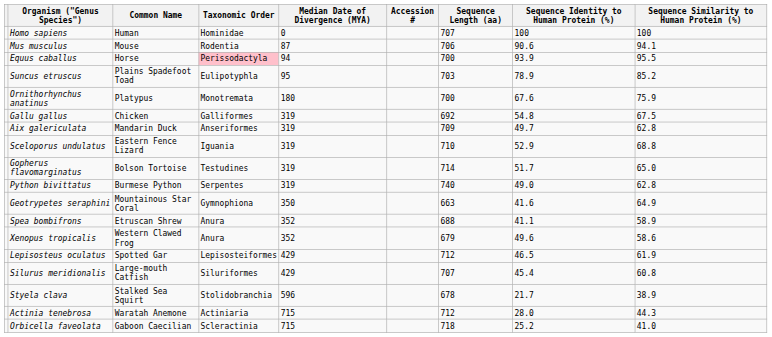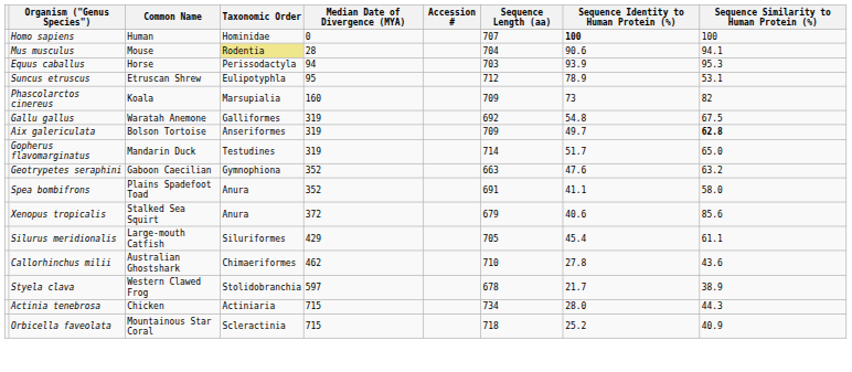 <table class="wikitable mw-collapsible">
 <tr>
 <th></th>
 <th>Organism ("Genus Species")</th>
 <th>Common Name</th>
 <th>Taxonomic Order</th>
 <th>Median Date of Divergence (MYA)</th>
 <th>Accession #</th>
 <th>Sequence Length (aa)</th>
 <th>Sequence Identity to Human Protein (%)</th>
 <th>Sequence Similarity to Human Protein (%)</th>
 </tr>
 <tr>
 <td></td>
 <td><em>Homo sapiens</em></td>
 <td>Human</td>
 <td>Hominidae</td>
 <td>0</td>
 <td></td>
 <td>707</td>
-<td>100</td>
+<td><strong>100</strong></td>
 <td>100</td>
 </tr>
 <tr>
 <td></td>
 <td><em>Mus musculus</em></td>
 <td>Mouse</td>
-<td>Rodentia</td>
-<td>87</td>
+<td style="background: khaki;">Rodentia</td>
+<td>28</td>
 <td></td>
-<td>706</td>
+<td>704</td>
 <td>90.6</td>
 <td>94.1</td>
 </tr>
 <tr>
 <td></td>
 <td><em>Equus caballus</em></td>
 <td>Horse</td>
-<td style="background: pink;">Perissodactyla</td>
+<td>Perissodactyla</td>
 <td>94</td>
 <td></td>
-<td>700</td>
+<td>703</td>
 <td>93.9</td>
-<td>95.5</td>
+<td>95.3</td>
 </tr>
 <tr>
 <td></td>
 <td><em>Suncus etruscus</em></td>
-<td>Plains Spadefoot Toad</td>
+<td>Etruscan Shrew</td>
 <td>Eulipotyphla</td>
 <td>95</td>
 <td></td>
-<td>703</td>
+<td>712</td>
 <td>78.9</td>
-<td>85.2</td>
+<td>53.1</td>
 </tr>
 <tr>
 <td></td>
-<td><em>Ornithorhynchus anatinus</em></td>
-<td>Platypus</td>
-<td>Monotremata</td>
-<td>180</td>
+<td><em>Phascolarctos cinereus</em></td>
+<td>Koala</td>
+<td>Marsupialia</td>
+<td>160</td>
 <td></td>
-<td>700</td>
-<td>67.6</td>
-<td>75.9</td>
+<td>709</td>
+<td>73</td>
+<td>82</td>
 </tr>
 <tr>
 <td></td>
 <td><em>Gallu gallus</em></td>
-<td>Chicken</td>
+<td>Waratah Anemone</td>
 <td>Galliformes</td>
 <td>319</td>
 <td></td>
 <td>692</td>
 <td>54.8</td>
 <td>67.5</td>
 </tr>
 <tr>
 <td></td>
 <td><em>Aix galericulata</em></td>
-<td>Mandarin Duck</td>
+<td>Bolson Tortoise</td>
 <td>Anseriformes</td>
 <td>319</td>
 <td></td>
 <td>709</td>
 <td>49.7</td>
-<td>62.8</td>
-</tr>
-<tr>
-<td></td>
-<td><em>Sceloporus undulatus</em></td>
-<td>Eastern Fence Lizard</td>
-<td>Iguania</td>
-<td>319</td>
-<td></td>
-<td>710</td>
-<td>52.9</td>
-<td>68.8</td>
+<td><strong>62.8</strong></td>
 </tr>
 <tr>
 <td></td>
 <td><em>Gopherus flavomarginatus</em></td>
-<td>Bolson Tortoise</td>
+<td>Mandarin Duck</td>
 <td>Testudines</td>
 <td>319</td>
 <td></td>
 <td>714</td>
 <td>51.7</td>
 <td>65.0</td>
 </tr>
 <tr>
 <td></td>
-<td><em>Python bivittatus</em></td>
-<td>Burmese Python</td>
-<td>Serpentes</td>
-<td>319</td>
-<td></td>
-<td>740</td>
-<td>49.0</td>
-<td>62.8</td>
-</tr>
-<tr>
-<td></td>
 <td><em>Geotrypetes seraphini</em></td>
-<td>Mountainous Star Coral</td>
+<td>Gaboon Caecilian</td>
 <td>Gymnophiona</td>
-<td>350</td>
+<td>352</td>
 <td></td>
 <td>663</td>
-<td>41.6</td>
-<td>64.9</td>
+<td>47.6</td>
+<td>63.2</td>
 </tr>
 <tr>
 <td></td>
 <td><em>Spea bombifrons</em></td>
-<td>Etruscan Shrew</td>
+<td>Plains Spadefoot Toad</td>
 <td>Anura</td>
 <td>352</td>
 <td></td>
-<td>688</td>
+<td>691</td>
 <td>41.1</td>
-<td>58.9</td>
+<td>58.0</td>
 </tr>
 <tr>
 <td></td>
 <td><em>Xenopus tropicalis</em></td>
-<td>Western Clawed Frog</td>
+<td>Stalked Sea Squirt</td>
 <td>Anura</td>
-<td>352</td>
+<td>372</td>
 <td></td>
 <td>679</td>
-<td>49.6</td>
-<td>58.6</td>
-</tr>
-<tr>
-<td></td>
-<td><em>Lepisosteus oculatus</em></td>
-<td>Spotted Gar</td>
-<td>Lepisosteiformes</td>
-<td>429</td>
-<td></td>
-<td>712</td>
-<td>46.5</td>
-<td>61.9</td>
+<td>40.6</td>
+<td>85.6</td>
 </tr>
 <tr>
 <td></td>
 <td><em>Silurus meridionalis</em></td>
 <td>Large-mouth Catfish</td>
 <td>Siluriformes</td>
 <td>429</td>
 <td></td>
-<td>707</td>
+<td>705</td>
 <td>45.4</td>
-<td>60.8</td>
+<td>61.1</td>
+</tr>
+<tr>
+<td></td>
+<td><em>Callorhinchus milii</em></td>
+<td>Australian Ghostshark</td>
+<td>Chimaeriformes</td>
+<td>462</td>
+<td></td>
+<td>710</td>
+<td>27.8</td>
+<td>43.6</td>
 </tr>
 <tr>
 <td></td>
 <td><em>Styela clava</em></td>
-<td>Stalked Sea Squirt</td>
+<td>Western Clawed Frog</td>
 <td>Stolidobranchia</td>
-<td>596</td>
+<td>597</td>
 <td></td>
 <td>678</td>
 <td>21.7</td>
 <td>38.9</td>
 </tr>
 <tr>
 <td></td>
 <td><em>Actinia tenebrosa</em></td>
-<td>Waratah Anemone</td>
+<td>Chicken</td>
 <td>Actiniaria</td>
 <td>715</td>
 <td></td>
-<td>712</td>
+<td>734</td>
 <td>28.0</td>
 <td>44.3</td>
 </tr>
 <tr>
 <td></td>
 <td><em>Orbicella faveolata</em></td>
-<td>Gaboon Caecilian</td>
+<td>Mountainous Star Coral</td>
 <td>Scleractinia</td>
 <td>715</td>
 <td></td>
 <td>718</td>
 <td>25.2</td>
-<td>41.0</td>
+<td>40.9</td>
 </tr>
 </table>
